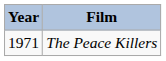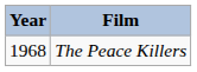 <table class="wikitable" style="font-size:95%;">
 <tr>
 <th style="background:#B0C4DE;">Year</th>
 <th style="background:#B0C4DE;">Film</th>
 </tr>
 <tr>
-<td>1971</td>
+<td>1968</td>
 <td><em>The Peace Killers</em></td>
 </tr>
 </table>
